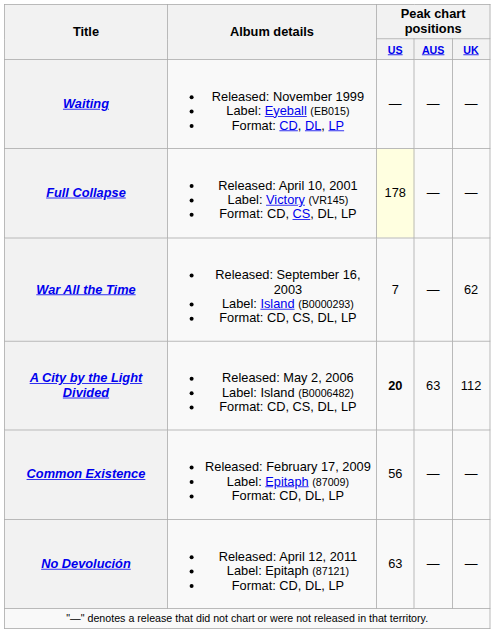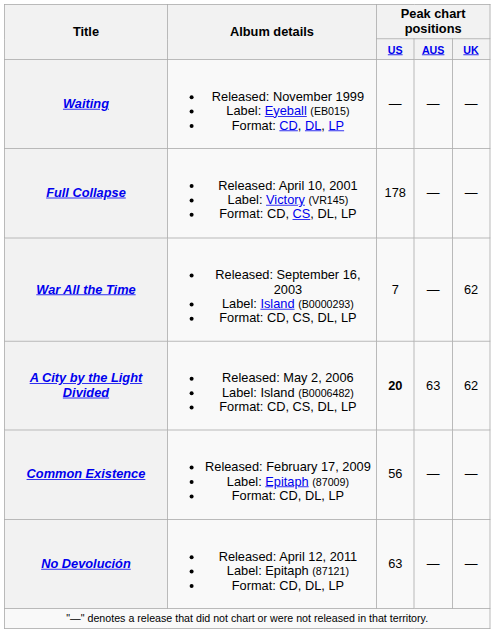 <table class="wikitable plainrowheaders" style="text-align:center;">
 <tr>
 <th scope="col" rowspan="2">Title</th>
 <th scope="col" rowspan="2">Album details</th>
 <th scope="col" colspan="3">Peak chart<br>positions</th>
 </tr>
 <tr>
 <th width="40"><small><a href='#'>US</a></small><br></th>
 <th width="40"><small><a href='#'>AUS</a></small><br></th>
 <th width="40"><small><a href='#'>UK</a></small><br></th>
 </tr>
 <tr>
 <th scope="row"><em><a href='#'>Waiting</a></em></th>
 <td><br><ul><li>Released: November 1999</li><li>Label: <a href='#'>Eyeball</a> <small>(EB015)</small></li><li>Format: <a href='#'>CD</a>, <a href='#'>DL</a>, <a href='#'>LP</a></li></ul></td>
 <td>—</td>
 <td>—</td>
 <td>—</td>
 </tr>
 <tr>
 <th scope="row"><em><a href='#'>Full Collapse</a></em></th>
 <td><br><ul><li>Released: April 10, 2001</li><li>Label: <a href='#'>Victory</a> <small>(VR145)</small></li><li>Format: CD, <a href='#'>CS</a>, DL, LP</li></ul></td>
-<td style="background: lightyellow;">178</td>
+<td>178</td>
 <td>—</td>
 <td>—</td>
 </tr>
 <tr>
 <th scope="row"><em><a href='#'>War All the Time</a></em></th>
 <td><br><ul><li>Released: September 16, 2003</li><li>Label: <a href='#'>Island</a> <small>(B0000293)</small></li><li>Format: CD, CS, DL, LP</li></ul></td>
 <td>7</td>
 <td>—</td>
 <td>62</td>
 </tr>
 <tr>
 <th scope="row"><em><a href='#'>A City by the Light Divided</a></em></th>
 <td><br><ul><li>Released: May 2, 2006</li><li>Label: Island <small>(B0006482)</small></li><li>Format: CD, CS, DL, LP</li></ul></td>
 <td><strong>20</strong></td>
 <td>63</td>
-<td>112</td>
+<td>62</td>
 </tr>
 <tr>
 <th scope="row"><em><a href='#'>Common Existence</a></em></th>
 <td><br><ul><li>Released: February 17, 2009</li><li>Label: <a href='#'>Epitaph</a> <small>(87009)</small></li><li>Format: CD, DL, LP</li></ul></td>
 <td>56</td>
 <td>—</td>
 <td>—</td>
 </tr>
 <tr>
 <th scope="row"><em><a href='#'>No Devolución</a></em></th>
 <td><br><ul><li>Released: April 12, 2011</li><li>Label: Epitaph <small>(87121)</small></li><li>Format: CD, DL, LP</li></ul></td>
 <td>63</td>
 <td>—</td>
 <td>—</td>
 </tr>
 <tr>
 <td colspan="10"><small>"—" denotes a release that did not chart or were not released in that territory.</small></td>
 </tr>
 </table>
